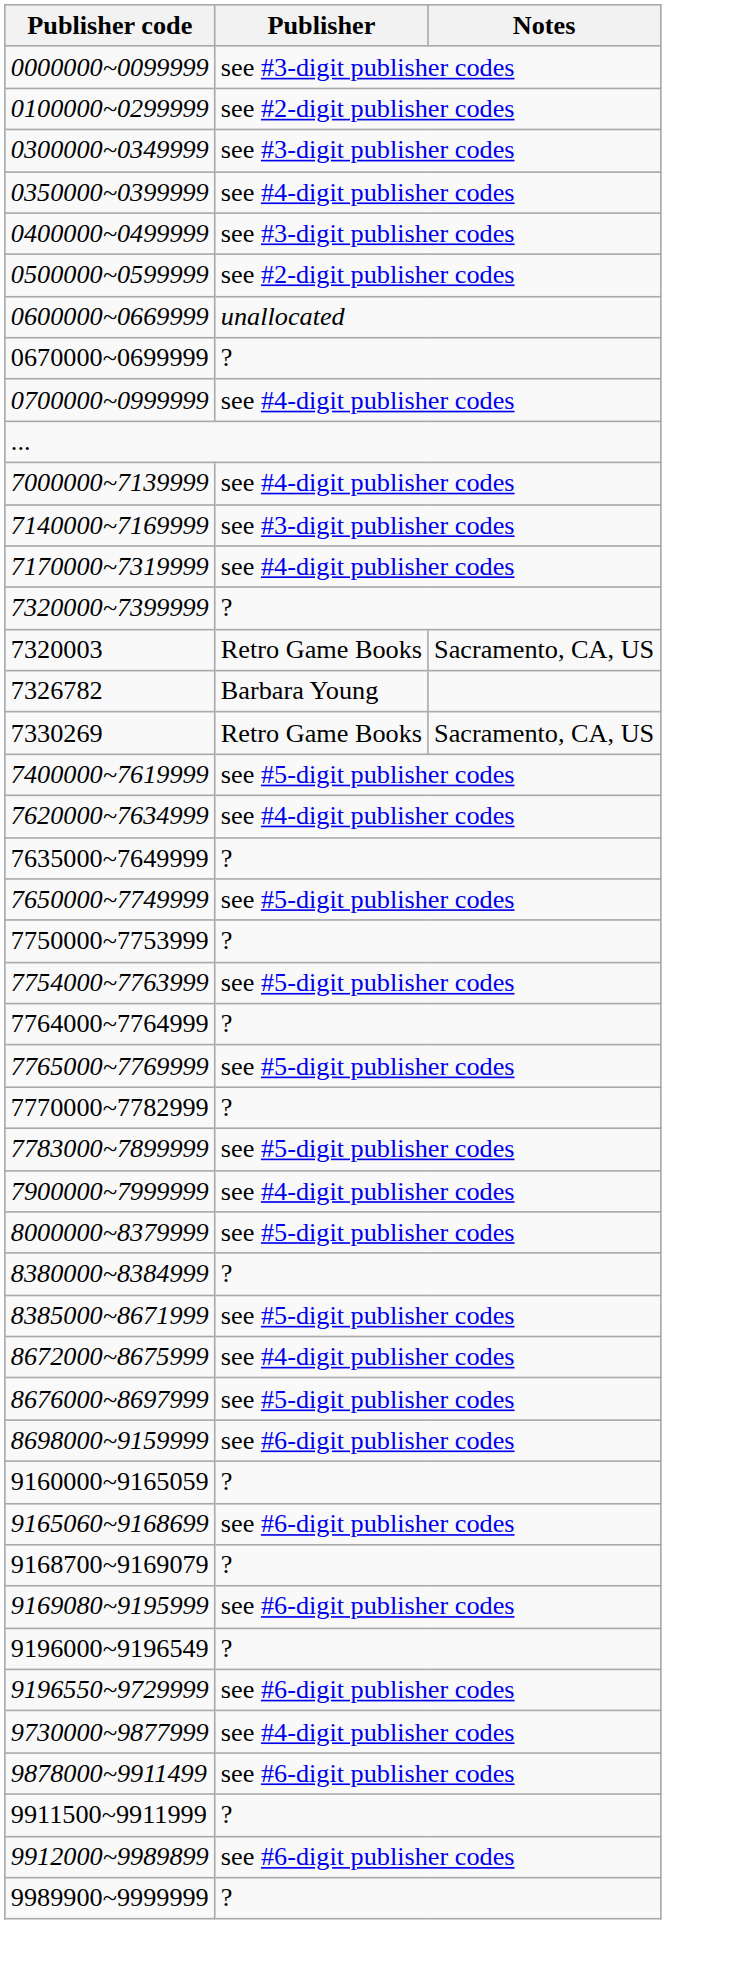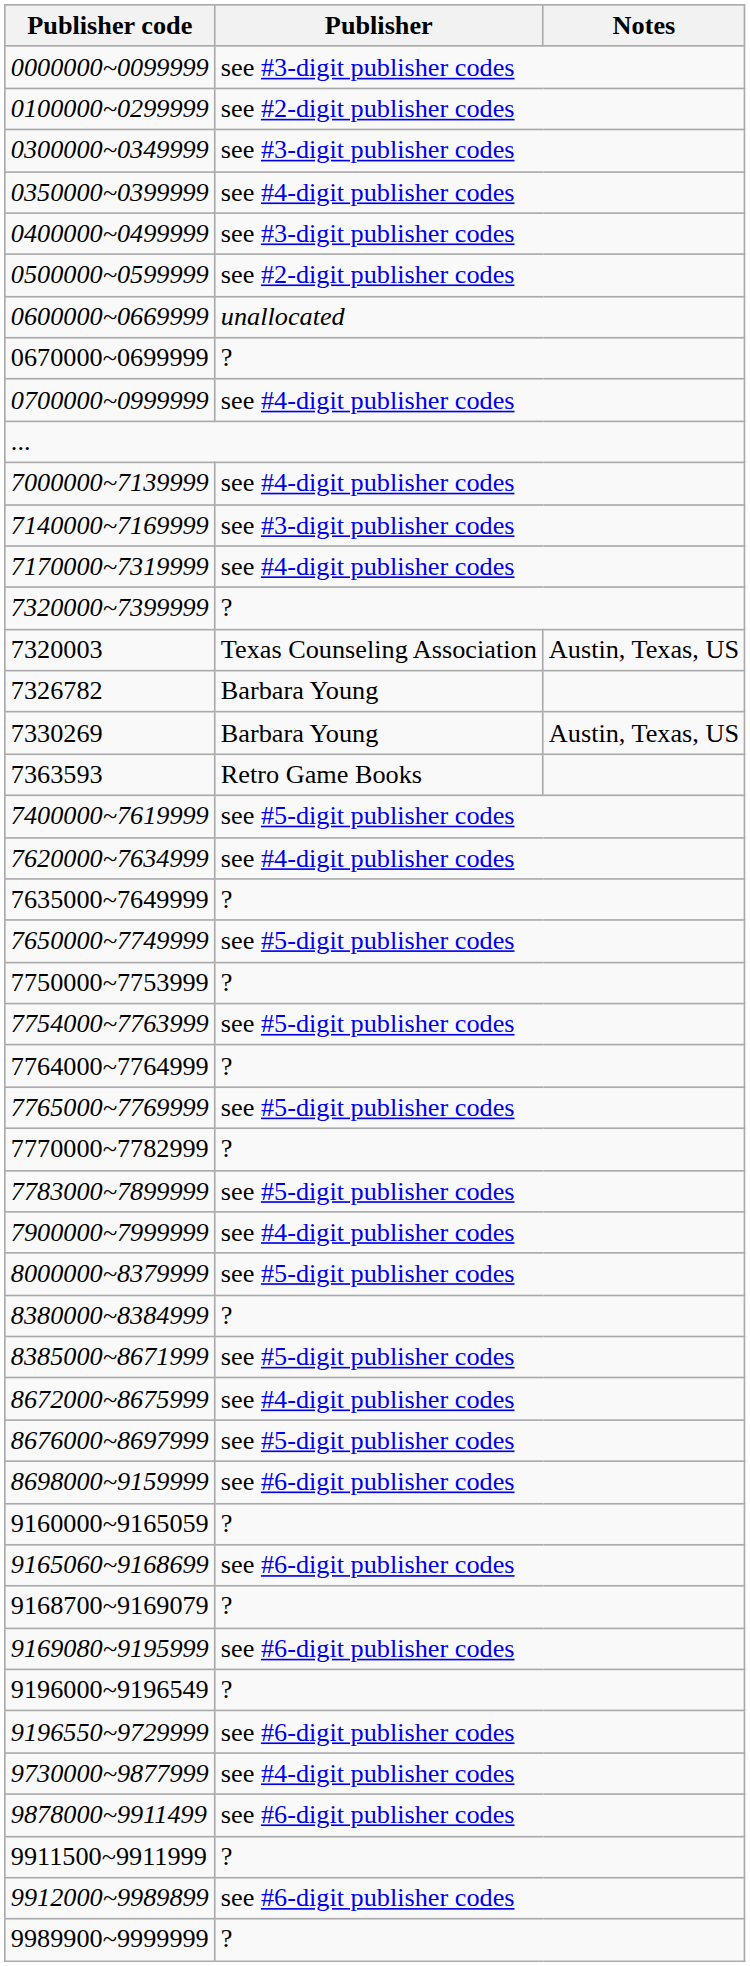 <table class="wikitable">
 <tr>
 <th>Publisher code</th>
 <th>Publisher</th>
 <th>Notes</th>
 </tr>
 <tr>
 <td><em>0000000~0099999</em></td>
 <td colspan=2>see <a href='#'>#3-digit publisher codes</a></td>
 </tr>
 <tr>
 <td><em>0100000~0299999</em></td>
 <td colspan=2>see <a href='#'>#2-digit publisher codes</a></td>
 </tr>
 <tr>
 <td><em>0300000~0349999</em></td>
 <td colspan=2>see <a href='#'>#3-digit publisher codes</a></td>
 </tr>
 <tr>
 <td><em>0350000~0399999</em></td>
 <td colspan=2>see <a href='#'>#4-digit publisher codes</a></td>
 </tr>
 <tr>
 <td><em>0400000~0499999</em></td>
 <td colspan=2>see <a href='#'>#3-digit publisher codes</a></td>
 </tr>
 <tr>
 <td><em>0500000~0599999</em></td>
 <td colspan=2>see <a href='#'>#2-digit publisher codes</a></td>
 </tr>
 <tr>
 <td><em>0600000~0669999</em></td>
 <td colspan=2><em>unallocated</em></td>
 </tr>
 <tr>
 <td>0670000~0699999</td>
 <td colspan=2>?</td>
 </tr>
 <tr>
 <td><em>0700000~0999999</em></td>
 <td colspan=2>see <a href='#'>#4-digit publisher codes</a></td>
 </tr>
 <tr>
 <td colspan=3>...</td>
 </tr>
 <tr>
 <td><em>7000000~7139999</em></td>
 <td colspan=2>see <a href='#'>#4-digit publisher codes</a></td>
 </tr>
 <tr>
 <td><em>7140000~7169999</em></td>
 <td colspan=2>see <a href='#'>#3-digit publisher codes</a></td>
 </tr>
 <tr>
 <td><em>7170000~7319999</em></td>
 <td colspan=2>see <a href='#'>#4-digit publisher codes</a></td>
 </tr>
 <tr>
 <td><em>7320000~7399999</em></td>
 <td colspan=2>?</td>
 </tr>
 <tr>
 <td>7320003</td>
-<td>Retro Game Books</td>
-<td>Sacramento, CA, US</td>
+<td>Texas Counseling Association</td>
+<td>Austin, Texas, US</td>
 </tr>
 <tr>
 <td>7326782</td>
 <td>Barbara Young</td>
 <td></td>
 </tr>
 <tr>
 <td>7330269</td>
+<td>Barbara Young</td>
+<td>Austin, Texas, US</td>
+</tr>
+<tr>
+<td>7363593</td>
 <td>Retro Game Books</td>
-<td>Sacramento, CA, US</td>
+<td></td>
 </tr>
 <tr>
 <td><em>7400000~7619999</em></td>
 <td colspan=2>see <a href='#'>#5-digit publisher codes</a></td>
 </tr>
 <tr>
 <td><em>7620000~7634999</em></td>
 <td colspan=2>see <a href='#'>#4-digit publisher codes</a></td>
 </tr>
 <tr>
 <td>7635000~7649999</td>
 <td colspan=2>?</td>
 </tr>
 <tr>
 <td><em>7650000~7749999</em></td>
 <td colspan=2>see <a href='#'>#5-digit publisher codes</a></td>
 </tr>
 <tr>
 <td>7750000~7753999</td>
 <td colspan=2>?</td>
 </tr>
 <tr>
 <td><em>7754000~7763999</em></td>
 <td colspan=2>see <a href='#'>#5-digit publisher codes</a></td>
 </tr>
 <tr>
 <td>7764000~7764999</td>
 <td colspan=2>?</td>
 </tr>
 <tr>
 <td><em>7765000~7769999</em></td>
 <td colspan=2>see <a href='#'>#5-digit publisher codes</a></td>
 </tr>
 <tr>
 <td>7770000~7782999</td>
 <td colspan=2>?</td>
 </tr>
 <tr>
 <td><em>7783000~7899999</em></td>
 <td colspan=2>see <a href='#'>#5-digit publisher codes</a></td>
 </tr>
 <tr>
 <td><em>7900000~7999999</em></td>
 <td colspan=2>see <a href='#'>#4-digit publisher codes</a></td>
 </tr>
 <tr>
 <td><em>8000000~8379999</em></td>
 <td colspan=2>see <a href='#'>#5-digit publisher codes</a></td>
 </tr>
 <tr>
 <td><em>8380000~8384999</em></td>
 <td colspan=2>?</td>
 </tr>
 <tr>
 <td><em>8385000~8671999</em></td>
 <td colspan=2>see <a href='#'>#5-digit publisher codes</a></td>
 </tr>
 <tr>
 <td><em>8672000~8675999</em></td>
 <td colspan=2>see <a href='#'>#4-digit publisher codes</a></td>
 </tr>
 <tr>
 <td><em>8676000~8697999</em></td>
 <td colspan=2>see <a href='#'>#5-digit publisher codes</a></td>
 </tr>
 <tr>
 <td><em>8698000~9159999</em></td>
 <td colspan=2>see <a href='#'>#6-digit publisher codes</a></td>
 </tr>
 <tr>
 <td>9160000~9165059</td>
 <td colspan=2>?</td>
 </tr>
 <tr>
 <td><em>9165060~9168699</em></td>
 <td colspan=2>see <a href='#'>#6-digit publisher codes</a></td>
 </tr>
 <tr>
 <td>9168700~9169079</td>
 <td colspan=2>?</td>
 </tr>
 <tr>
 <td><em>9169080~9195999</em></td>
 <td colspan=2>see <a href='#'>#6-digit publisher codes</a></td>
 </tr>
 <tr>
 <td>9196000~9196549</td>
 <td colspan=2>?</td>
 </tr>
 <tr>
 <td><em>9196550~9729999</em></td>
 <td colspan=2>see <a href='#'>#6-digit publisher codes</a></td>
 </tr>
 <tr>
 <td><em>9730000~9877999</em></td>
 <td colspan=2>see <a href='#'>#4-digit publisher codes</a></td>
 </tr>
 <tr>
 <td><em>9878000~9911499</em></td>
 <td colspan=2>see <a href='#'>#6-digit publisher codes</a></td>
 </tr>
 <tr>
 <td>9911500~9911999</td>
 <td colspan=2>?</td>
 </tr>
 <tr>
 <td><em>9912000~9989899</em></td>
 <td colspan=2>see <a href='#'>#6-digit publisher codes</a></td>
 </tr>
 <tr>
 <td>9989900~9999999</td>
 <td colspan=2>?</td>
 </tr>
 </table>
